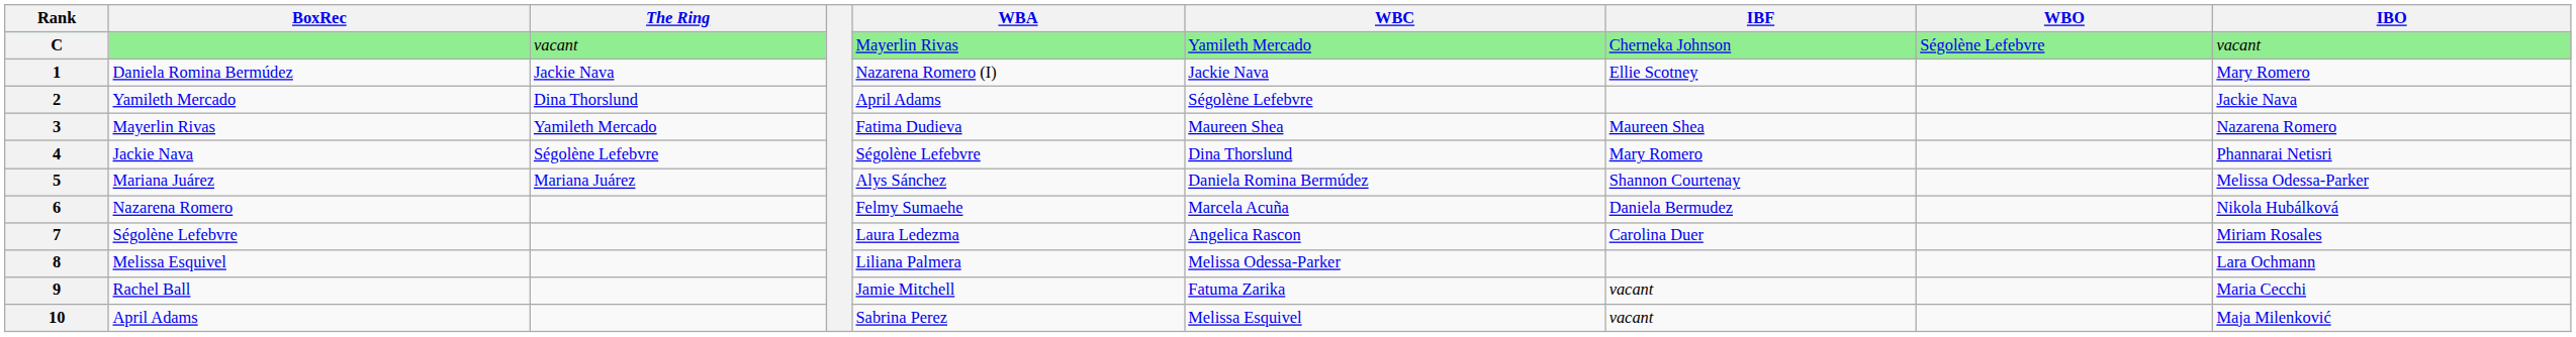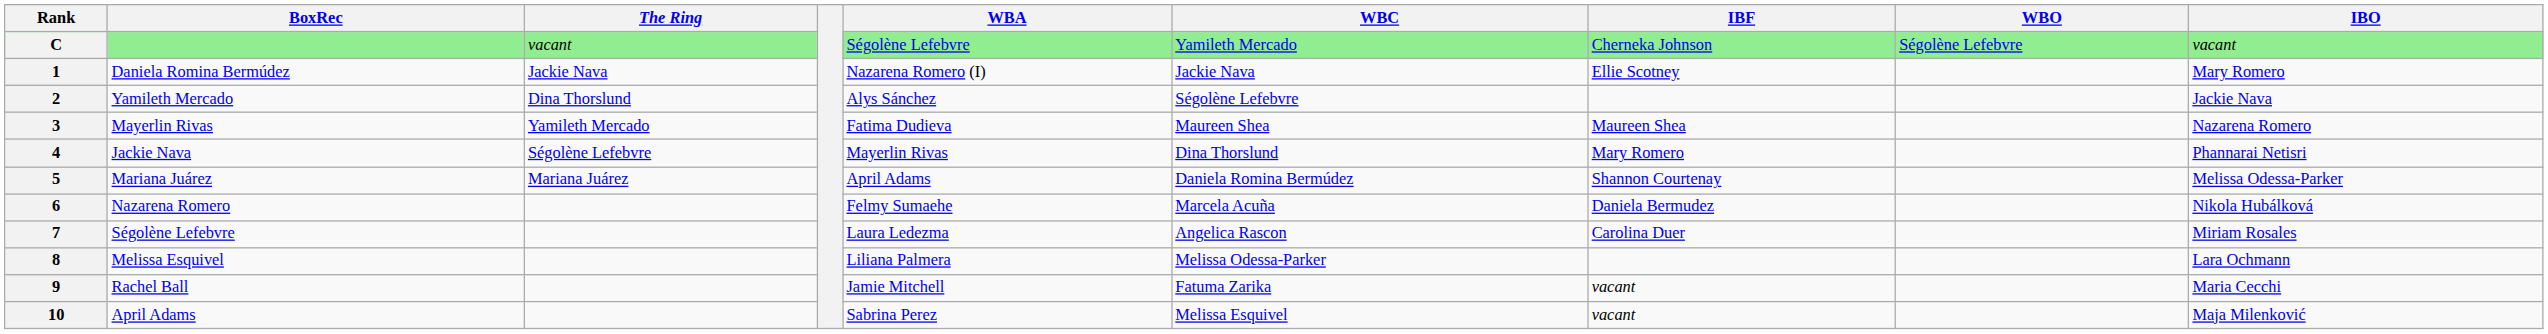 <table class="wikitable" style="text-align:left; font-size:80%; width:100%;">
 <tr>
 <th>Rank</th>
 <th><a href='#'>BoxRec</a></th>
 <th><em><a href='#'>The Ring</a></em></th>
 <th rowspan="12" style="width:1%;"></th>
 <th><a href='#'>WBA</a></th>
 <th><a href='#'>WBC</a></th>
 <th><a href='#'>IBF</a></th>
 <th><a href='#'>WBO</a></th>
 <th><a href='#'>IBO</a></th>
 </tr>
 <tr style="background:lightgreen;">
 <th scope="row">C</th>
 <td></td>
 <td><em>vacant</em></td>
-<td> <a href='#'>Mayerlin Rivas</a></td>
+<td> <a href='#'>Ségolène Lefebvre</a></td>
 <td> <a href='#'>Yamileth Mercado</a></td>
 <td> <a href='#'>Cherneka Johnson</a></td>
 <td> <a href='#'>Ségolène Lefebvre</a></td>
 <td><em>vacant</em></td>
 </tr>
 <tr>
 <th scope="row">1</th>
 <td> <a href='#'>Daniela Romina Bermúdez</a></td>
 <td> <a href='#'>Jackie Nava</a></td>
 <td> <a href='#'>Nazarena Romero</a> (I)</td>
 <td> <a href='#'>Jackie Nava</a></td>
 <td> <a href='#'>Ellie Scotney</a></td>
 <td></td>
 <td> <a href='#'>Mary Romero</a></td>
 </tr>
 <tr>
 <th scope="row">2</th>
 <td> <a href='#'>Yamileth Mercado</a></td>
 <td> <a href='#'>Dina Thorslund</a></td>
-<td> <a href='#'>April Adams</a></td>
+<td> <a href='#'>Alys Sánchez</a></td>
 <td> <a href='#'>Ségolène Lefebvre</a></td>
 <td> </td>
 <td></td>
 <td> <a href='#'>Jackie Nava</a></td>
 </tr>
 <tr>
 <th scope="row">3</th>
 <td> <a href='#'>Mayerlin Rivas</a></td>
 <td> <a href='#'>Yamileth Mercado</a></td>
 <td> <a href='#'>Fatima Dudieva</a></td>
 <td> <a href='#'>Maureen Shea</a></td>
 <td> <a href='#'>Maureen Shea</a></td>
 <td></td>
 <td> <a href='#'>Nazarena Romero</a></td>
 </tr>
 <tr>
 <th scope="row">4</th>
 <td> <a href='#'>Jackie Nava</a></td>
 <td> <a href='#'>Ségolène Lefebvre</a></td>
-<td> <a href='#'>Ségolène Lefebvre</a></td>
+<td> <a href='#'>Mayerlin Rivas</a></td>
 <td> <a href='#'>Dina Thorslund</a></td>
 <td> <a href='#'>Mary Romero</a></td>
 <td></td>
 <td> <a href='#'>Phannarai Netisri</a></td>
 </tr>
 <tr>
 <th scope="row">5</th>
 <td> <a href='#'>Mariana Juárez</a></td>
 <td> <a href='#'>Mariana Juárez</a></td>
-<td> <a href='#'>Alys Sánchez</a></td>
+<td> <a href='#'>April Adams</a></td>
 <td> <a href='#'>Daniela Romina Bermúdez</a></td>
 <td> <a href='#'>Shannon Courtenay</a></td>
 <td></td>
 <td> <a href='#'>Melissa Odessa-Parker</a></td>
 </tr>
 <tr>
 <th scope="row">6</th>
 <td> <a href='#'>Nazarena Romero</a></td>
 <td></td>
 <td> <a href='#'>Felmy Sumaehe</a></td>
 <td> <a href='#'>Marcela Acuña</a></td>
 <td> <a href='#'>Daniela Bermudez</a></td>
 <td></td>
 <td> <a href='#'>Nikola Hubálková</a></td>
 </tr>
 <tr>
 <th scope="row">7</th>
 <td> <a href='#'>Ségolène Lefebvre</a></td>
 <td></td>
 <td> <a href='#'>Laura Ledezma</a></td>
 <td> <a href='#'>Angelica Rascon</a></td>
 <td> <a href='#'>Carolina Duer</a></td>
 <td></td>
 <td> <a href='#'>Miriam Rosales</a></td>
 </tr>
 <tr>
 <th scope="row">8</th>
 <td> <a href='#'>Melissa Esquivel</a></td>
 <td></td>
 <td> <a href='#'>Liliana Palmera</a></td>
 <td> <a href='#'>Melissa Odessa-Parker</a></td>
 <td> </td>
 <td></td>
 <td> <a href='#'>Lara Ochmann</a></td>
 </tr>
 <tr>
 <th scope="row">9</th>
 <td> <a href='#'>Rachel Ball</a></td>
 <td></td>
 <td> <a href='#'>Jamie Mitchell</a></td>
 <td> <a href='#'>Fatuma Zarika</a></td>
 <td><em>vacant</em></td>
 <td></td>
 <td> <a href='#'>Maria Cecchi</a></td>
 </tr>
 <tr>
 <th scope="row">10</th>
 <td> <a href='#'>April Adams</a></td>
 <td></td>
 <td> <a href='#'>Sabrina Perez</a></td>
 <td> <a href='#'>Melissa Esquivel</a></td>
 <td><em>vacant</em></td>
 <td></td>
 <td> <a href='#'>Maja Milenković</a></td>
 </tr>
 </table>
